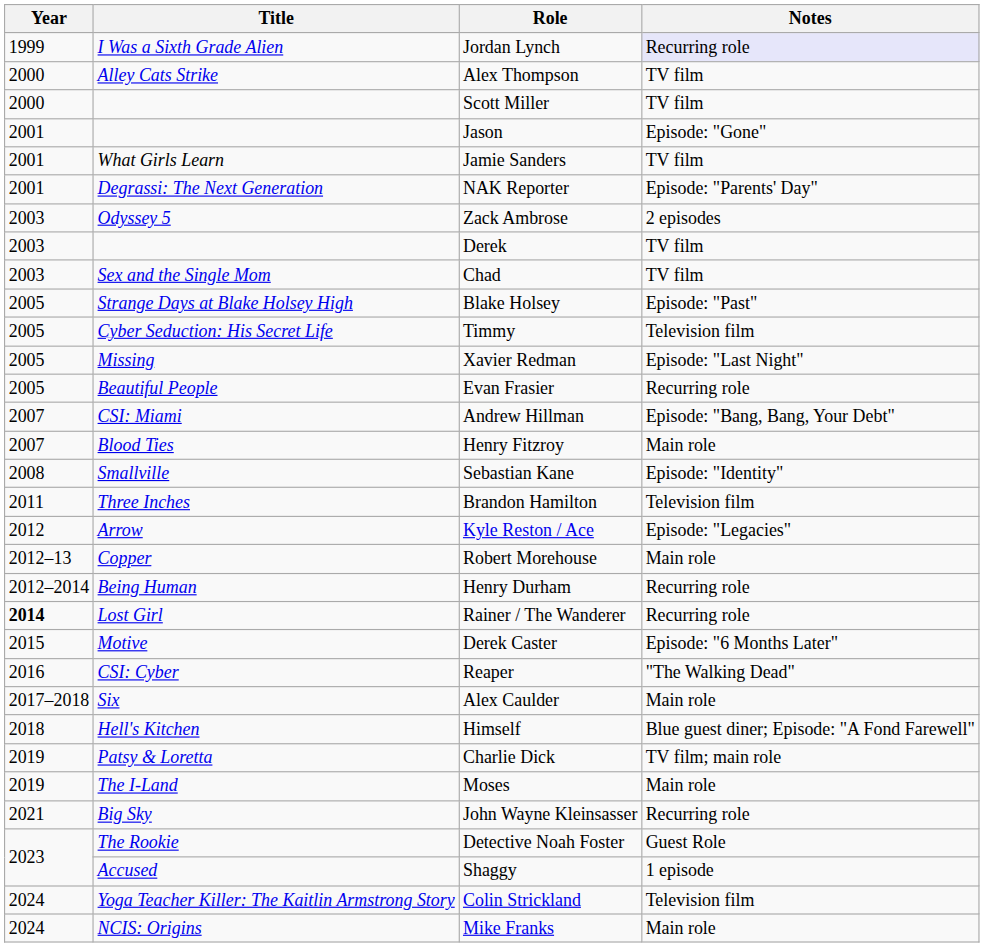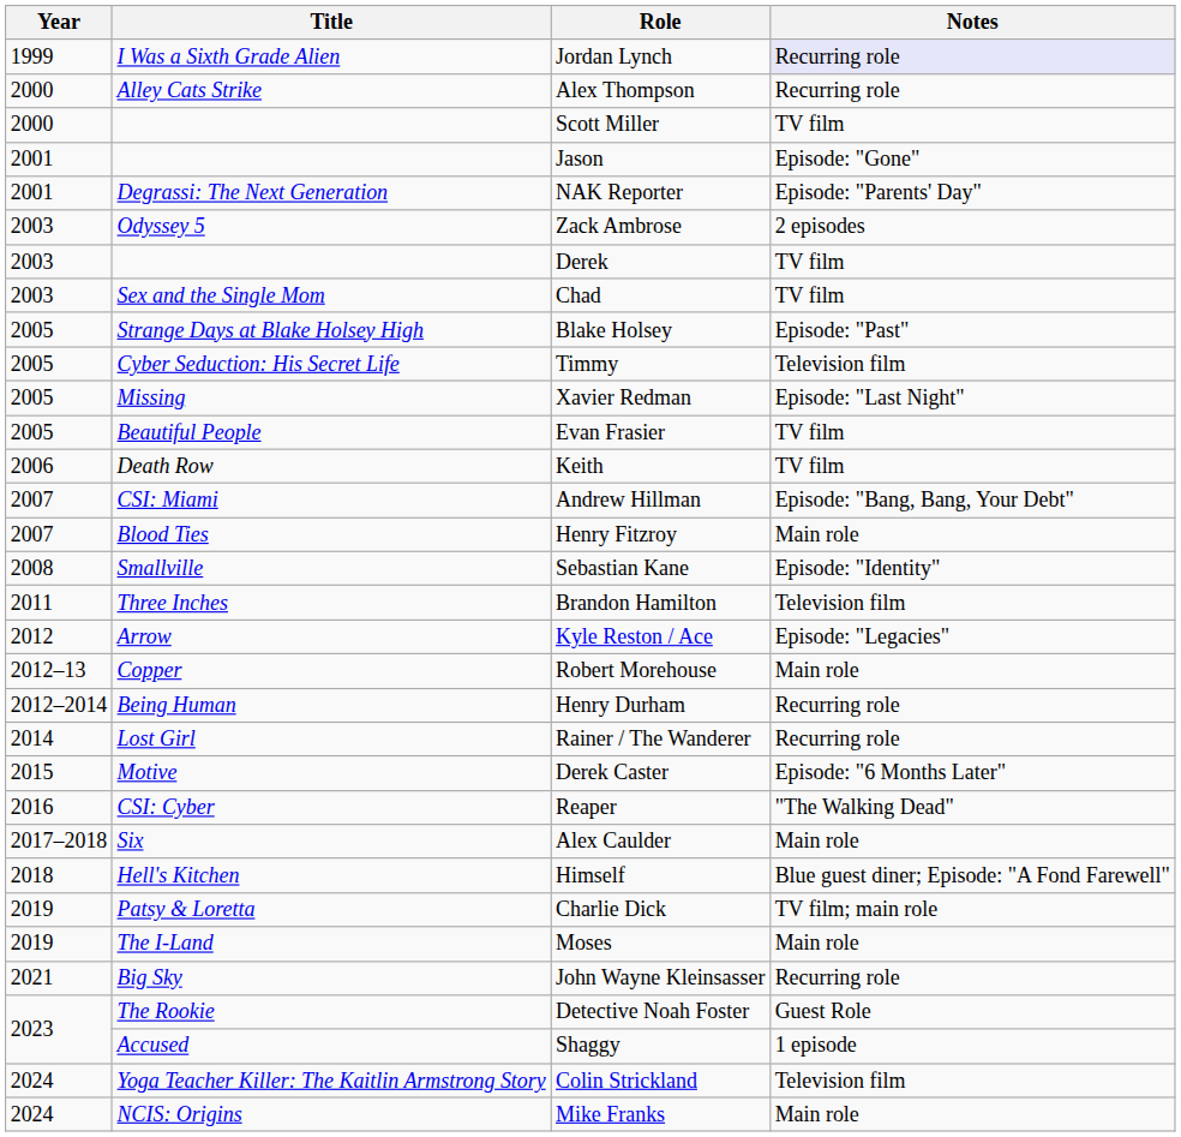 <table class="wikitable sortable">
 <tr>
 <th>Year</th>
 <th>Title</th>
 <th>Role</th>
 <th class="unsortable">Notes</th>
 </tr>
 <tr>
 <td>1999</td>
 <td><em><a href='#'>I Was a Sixth Grade Alien</a></em></td>
 <td>Jordan Lynch</td>
 <td style="background: lavender;">Recurring role</td>
 </tr>
 <tr>
 <td>2000</td>
 <td><em><a href='#'>Alley Cats Strike</a></em></td>
 <td>Alex Thompson</td>
-<td>TV film</td>
+<td>Recurring role</td>
 </tr>
 <tr>
 <td>2000</td>
 <td><em></em></td>
 <td>Scott Miller</td>
 <td>TV film</td>
 </tr>
 <tr>
 <td>2001</td>
 <td><em></em></td>
 <td>Jason</td>
 <td>Episode: "Gone"</td>
-</tr>
-<tr>
-<td>2001</td>
-<td><em>What Girls Learn</em></td>
-<td>Jamie Sanders</td>
-<td>TV film</td>
 </tr>
 <tr>
 <td>2001</td>
 <td><em><a href='#'>Degrassi: The Next Generation</a></em></td>
 <td>NAK Reporter</td>
 <td>Episode: "Parents' Day"</td>
 </tr>
 <tr>
 <td>2003</td>
 <td><em><a href='#'>Odyssey 5</a></em></td>
 <td>Zack Ambrose</td>
 <td>2 episodes</td>
 </tr>
 <tr>
 <td>2003</td>
 <td><em></em></td>
 <td>Derek</td>
 <td>TV film</td>
 </tr>
 <tr>
 <td>2003</td>
 <td><em><a href='#'>Sex and the Single Mom</a></em></td>
 <td>Chad</td>
 <td>TV film</td>
 </tr>
 <tr>
 <td>2005</td>
 <td><em><a href='#'>Strange Days at Blake Holsey High</a></em></td>
 <td>Blake Holsey</td>
 <td>Episode: "Past"</td>
 </tr>
 <tr>
 <td>2005</td>
 <td><em><a href='#'>Cyber Seduction: His Secret Life</a></em></td>
 <td>Timmy</td>
 <td>Television film</td>
 </tr>
 <tr>
 <td>2005</td>
 <td><em><a href='#'>Missing</a></em></td>
 <td>Xavier Redman</td>
 <td>Episode: "Last Night"</td>
 </tr>
 <tr>
 <td>2005</td>
 <td><em><a href='#'>Beautiful People</a></em></td>
 <td>Evan Frasier</td>
-<td>Recurring role</td>
+<td>TV film</td>
+</tr>
+<tr>
+<td>2006</td>
+<td><em>Death Row</em></td>
+<td>Keith</td>
+<td>TV film</td>
 </tr>
 <tr>
 <td>2007</td>
 <td><em><a href='#'>CSI: Miami</a></em></td>
 <td>Andrew Hillman</td>
 <td>Episode: "Bang, Bang, Your Debt"</td>
 </tr>
 <tr>
 <td>2007</td>
 <td><em><a href='#'>Blood Ties</a></em></td>
 <td>Henry Fitzroy</td>
 <td>Main role</td>
 </tr>
 <tr>
 <td>2008</td>
 <td><em><a href='#'>Smallville</a></em></td>
 <td>Sebastian Kane</td>
 <td>Episode: "Identity"</td>
 </tr>
 <tr>
 <td>2011</td>
 <td><em><a href='#'>Three Inches</a></em></td>
 <td>Brandon Hamilton</td>
 <td>Television film</td>
 </tr>
 <tr>
 <td>2012</td>
 <td><em><a href='#'>Arrow</a></em></td>
 <td><a href='#'>Kyle Reston / Ace</a></td>
 <td>Episode: "Legacies"</td>
 </tr>
 <tr>
 <td>2012–13</td>
 <td><em><a href='#'>Copper</a></em></td>
 <td>Robert Morehouse</td>
 <td>Main role</td>
 </tr>
 <tr>
 <td>2012–2014</td>
 <td><em><a href='#'>Being Human</a></em></td>
 <td>Henry Durham</td>
 <td>Recurring role</td>
 </tr>
 <tr>
-<td><strong>2014</strong></td>
+<td>2014</td>
 <td><em><a href='#'>Lost Girl</a></em></td>
 <td>Rainer / The Wanderer</td>
 <td>Recurring role</td>
 </tr>
 <tr>
 <td>2015</td>
 <td><em><a href='#'>Motive</a></em></td>
 <td>Derek Caster</td>
 <td>Episode: "6 Months Later"</td>
 </tr>
 <tr>
 <td>2016</td>
 <td><em><a href='#'>CSI: Cyber</a></em></td>
 <td>Reaper</td>
 <td>"The Walking Dead"</td>
 </tr>
 <tr>
 <td>2017–2018</td>
 <td><em><a href='#'>Six</a></em></td>
 <td>Alex Caulder</td>
 <td>Main role</td>
 </tr>
 <tr>
 <td>2018</td>
 <td><em><a href='#'>Hell's Kitchen</a></em></td>
 <td>Himself</td>
 <td>Blue guest diner; Episode: "A Fond Farewell"</td>
 </tr>
 <tr>
 <td>2019</td>
 <td><em><a href='#'>Patsy & Loretta</a></em></td>
 <td>Charlie Dick</td>
 <td>TV film; main role</td>
 </tr>
 <tr>
 <td>2019</td>
 <td data-sort-value="I-Land, The"><em><a href='#'>The I-Land</a></em></td>
 <td>Moses</td>
 <td>Main role</td>
 </tr>
 <tr>
 <td>2021</td>
 <td><em><a href='#'>Big Sky</a></em></td>
 <td>John Wayne Kleinsasser</td>
 <td>Recurring role</td>
 </tr>
 <tr>
 <td rowspan="2">2023</td>
 <td data-sort-value="Rookie, The"><em><a href='#'>The Rookie</a></em></td>
 <td>Detective Noah Foster</td>
 <td>Guest Role</td>
 </tr>
 <tr>
 <td><em><a href='#'>Accused</a></em></td>
 <td>Shaggy</td>
 <td>1 episode</td>
 </tr>
 <tr>
 <td>2024</td>
 <td><em><a href='#'>Yoga Teacher Killer: The Kaitlin Armstrong Story</a></em></td>
 <td><a href='#'>Colin Strickland</a></td>
 <td>Television film</td>
 </tr>
 <tr>
 <td>2024</td>
 <td><em><a href='#'>NCIS: Origins</a></em></td>
 <td><a href='#'>Mike Franks</a></td>
 <td>Main role</td>
 </tr>
 </table>
